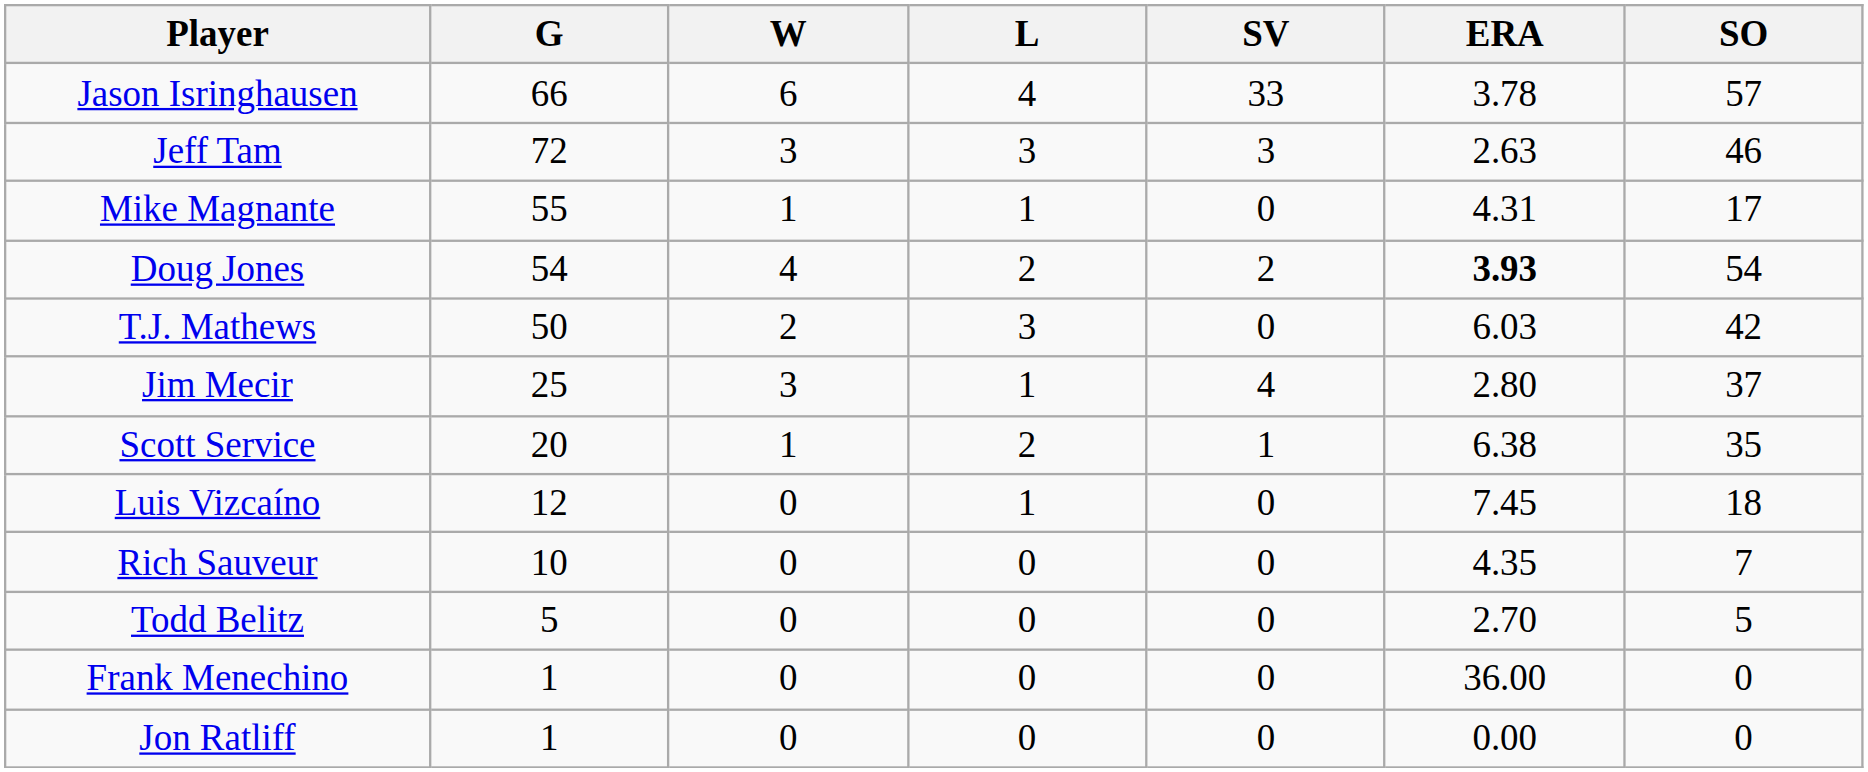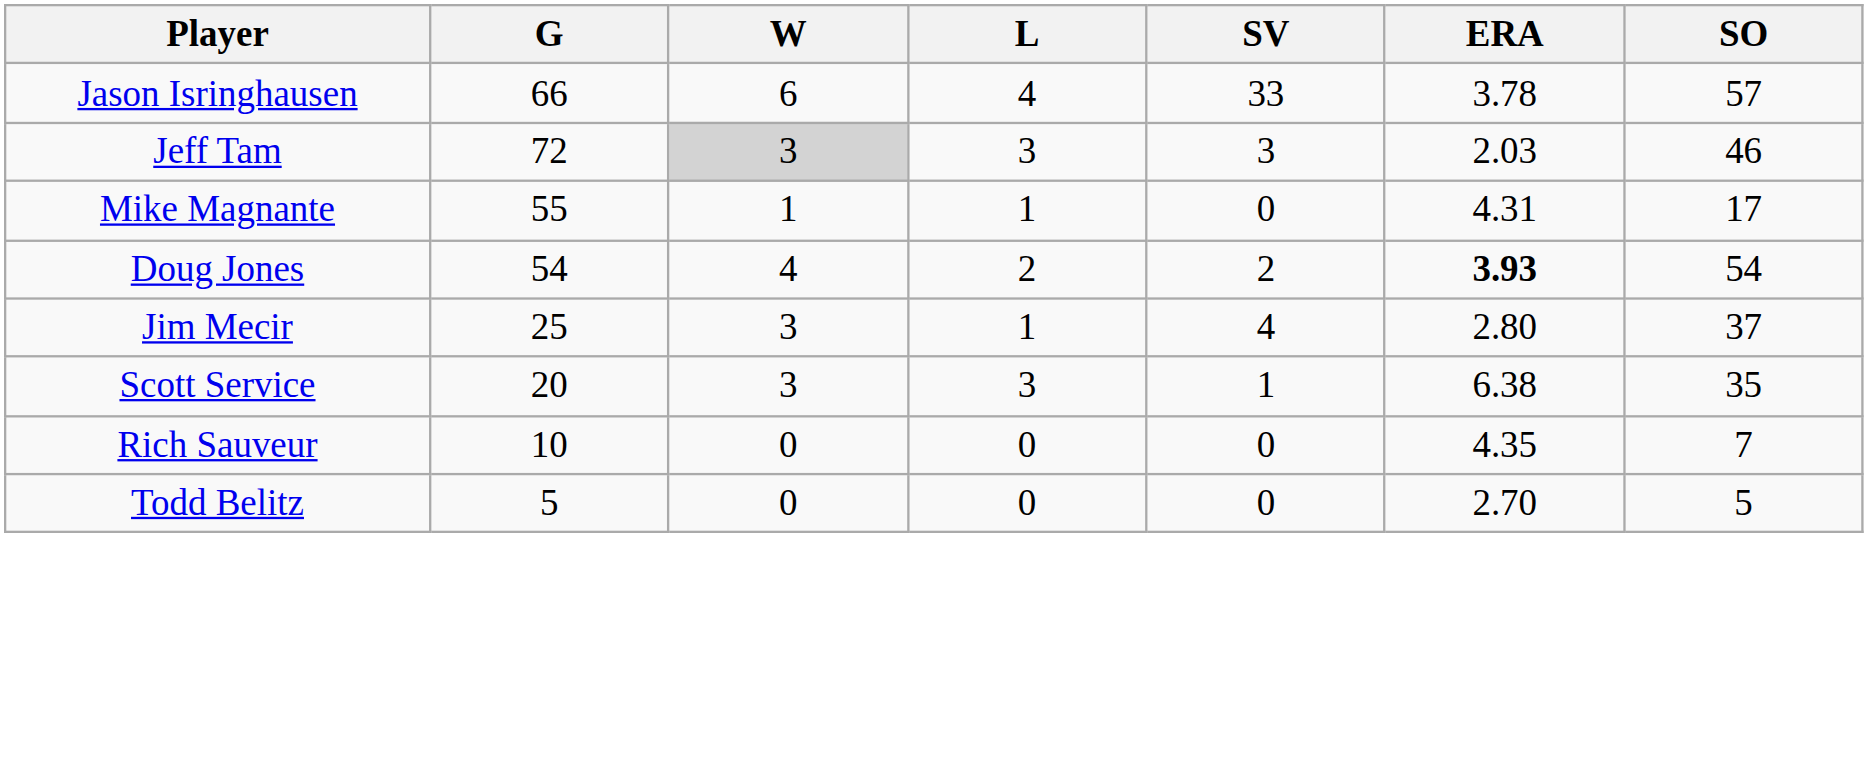 <table class="wikitable sortable">
 <tr>
 <th bgcolor="#DDDDFF" width="16%">Player</th>
 <th bgcolor="#DDDDFF" width="9%">G</th>
 <th bgcolor="#DDDDFF" width="9%">W</th>
 <th bgcolor="#DDDDFF" width="9%">L</th>
 <th bgcolor="#DDDDFF" width="9%">SV</th>
 <th bgcolor="#DDDDFF" width="9%">ERA</th>
 <th bgcolor="#DDDDFF" width="9%">SO</th>
 </tr>
 <tr align="center">
 <td><a href='#'>Jason Isringhausen</a></td>
 <td>66</td>
 <td>6</td>
 <td>4</td>
 <td>33</td>
 <td>3.78</td>
 <td>57</td>
 </tr>
 <tr align=center>
 <td><a href='#'>Jeff Tam</a></td>
 <td>72</td>
+<td style="background: lightgrey;">3</td>
 <td>3</td>
 <td>3</td>
-<td>3</td>
-<td>2.63</td>
+<td>2.03</td>
 <td>46</td>
 </tr>
 <tr align="center">
 <td><a href='#'>Mike Magnante</a></td>
 <td>55</td>
 <td>1</td>
 <td>1</td>
 <td>0</td>
 <td>4.31</td>
 <td>17</td>
 </tr>
 <tr align="center">
 <td><a href='#'>Doug Jones</a></td>
 <td>54</td>
 <td>4</td>
 <td>2</td>
 <td>2</td>
 <td><strong>3.93</strong></td>
 <td>54</td>
 </tr>
 <tr align="center">
-<td><a href='#'>T.J. Mathews</a></td>
-<td>50</td>
-<td>2</td>
-<td>3</td>
-<td>0</td>
-<td>6.03</td>
-<td>42</td>
-</tr>
-<tr align="center">
 <td><a href='#'>Jim Mecir</a></td>
 <td>25</td>
 <td>3</td>
 <td>1</td>
 <td>4</td>
 <td>2.80</td>
 <td>37</td>
 </tr>
 <tr align="center">
 <td><a href='#'>Scott Service</a></td>
 <td>20</td>
-<td>1</td>
-<td>2</td>
+<td>3</td>
+<td>3</td>
 <td>1</td>
 <td>6.38</td>
 <td>35</td>
-</tr>
-<tr align="center">
-<td><a href='#'>Luis Vizcaíno</a></td>
-<td>12</td>
-<td>0</td>
-<td>1</td>
-<td>0</td>
-<td>7.45</td>
-<td>18</td>
 </tr>
 <tr align="center">
 <td><a href='#'>Rich Sauveur</a></td>
 <td>10</td>
 <td>0</td>
 <td>0</td>
 <td>0</td>
 <td>4.35</td>
 <td>7</td>
 </tr>
 <tr align="center">
 <td><a href='#'>Todd Belitz</a></td>
 <td>5</td>
 <td>0</td>
 <td>0</td>
 <td>0</td>
 <td>2.70</td>
 <td>5</td>
 </tr>
-<tr align="center">
-<td><a href='#'>Frank Menechino</a></td>
-<td>1</td>
-<td>0</td>
-<td>0</td>
-<td>0</td>
-<td>36.00</td>
-<td>0</td>
-</tr>
-<tr align="center">
-<td><a href='#'>Jon Ratliff</a></td>
-<td>1</td>
-<td>0</td>
-<td>0</td>
-<td>0</td>
-<td>0.00</td>
-<td>0</td>
-</tr>
 </table>
